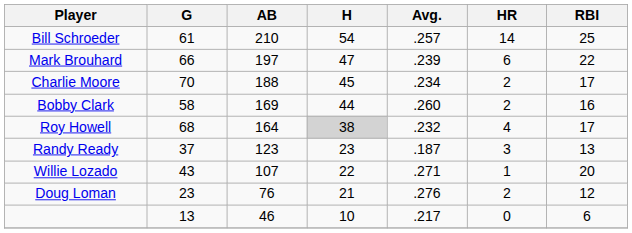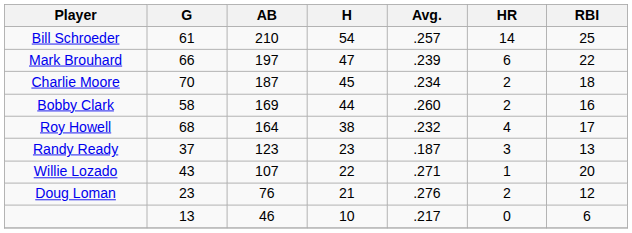 <table class="wikitable sortable">
 <tr>
 <th bgcolor="#DDDDFF" width="16%">Player</th>
 <th bgcolor="#DDDDFF" width="9%">G</th>
 <th bgcolor="#DDDDFF" width="9%">AB</th>
 <th bgcolor="#DDDDFF" width="9%">H</th>
 <th bgcolor="#DDDDFF" width="9%">Avg.</th>
 <th bgcolor="#DDDDFF" width="9%">HR</th>
 <th bgcolor="#DDDDFF" width="9%">RBI</th>
 </tr>
 <tr align="center">
 <td><a href='#'>Bill Schroeder</a></td>
 <td>61</td>
 <td>210</td>
 <td>54</td>
 <td>.257</td>
 <td>14</td>
 <td>25</td>
 </tr>
 <tr align=center>
 <td><a href='#'>Mark Brouhard</a></td>
 <td>66</td>
 <td>197</td>
 <td>47</td>
 <td>.239</td>
 <td>6</td>
 <td>22</td>
 </tr>
 <tr align=center>
 <td><a href='#'>Charlie Moore</a></td>
 <td>70</td>
-<td>188</td>
+<td>187</td>
 <td>45</td>
 <td>.234</td>
 <td>2</td>
-<td>17</td>
+<td>18</td>
 </tr>
 <tr align=center>
 <td><a href='#'>Bobby Clark</a></td>
 <td>58</td>
 <td>169</td>
 <td>44</td>
 <td>.260</td>
 <td>2</td>
 <td>16</td>
 </tr>
 <tr align=center>
 <td><a href='#'>Roy Howell</a></td>
 <td>68</td>
 <td>164</td>
-<td style="background: lightgrey;">38</td>
+<td>38</td>
 <td>.232</td>
 <td>4</td>
 <td>17</td>
 </tr>
 <tr align=center>
 <td><a href='#'>Randy Ready</a></td>
 <td>37</td>
 <td>123</td>
 <td>23</td>
 <td>.187</td>
 <td>3</td>
 <td>13</td>
 </tr>
 <tr align=center>
 <td><a href='#'>Willie Lozado</a></td>
 <td>43</td>
 <td>107</td>
 <td>22</td>
 <td>.271</td>
 <td>1</td>
 <td>20</td>
 </tr>
 <tr align=center>
 <td><a href='#'>Doug Loman</a></td>
 <td>23</td>
 <td>76</td>
 <td>21</td>
 <td>.276</td>
 <td>2</td>
 <td>12</td>
 </tr>
 <tr align=center>
 <td></td>
 <td>13</td>
 <td>46</td>
 <td>10</td>
 <td>.217</td>
 <td>0</td>
 <td>6</td>
 </tr>
 <tr align="center">
 </tr>
 </table>
